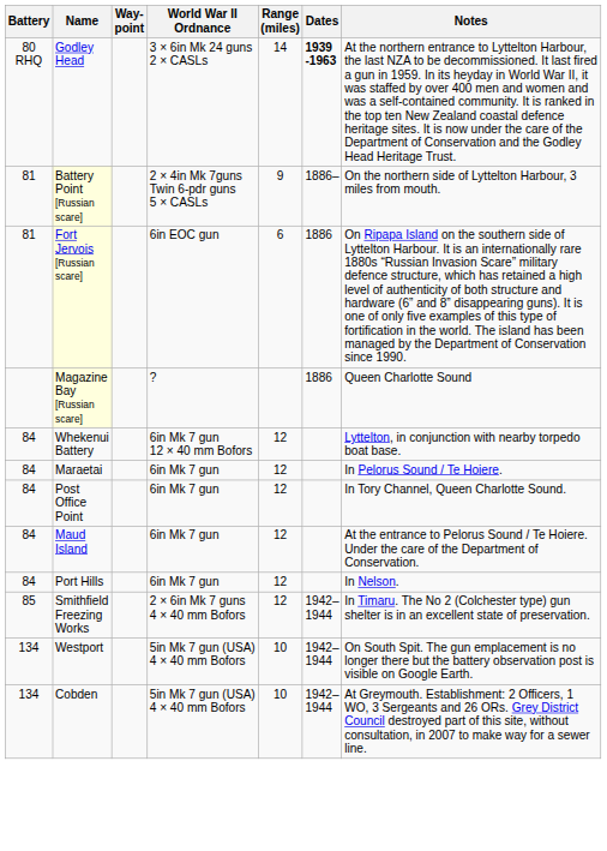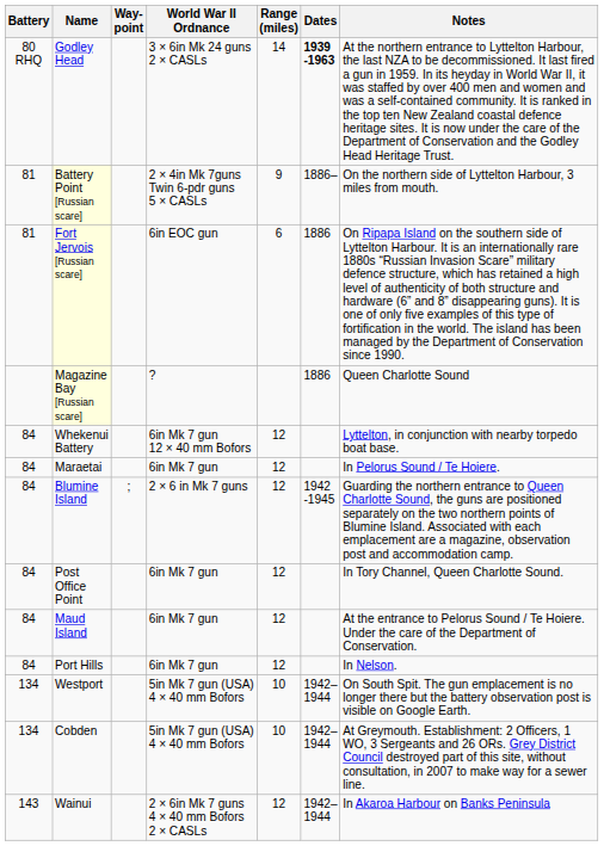 <table class="wikitable">
 <tr>
 <th width="35">Battery</th>
 <th width="70">Name</th>
 <th width="30">Way-<br>point</th>
 <th width="100">World War II<br>Ordnance</th>
 <th width="35">Range<br>(miles)</th>
 <th width="35">Dates</th>
 <th width="335">Notes</th>
 </tr>
 <tr valign="top">
 <td align="center">80<br>RHQ</td>
 <td><a href='#'>Godley Head</a></td>
 <td align="center"></td>
 <td>3 × 6in Mk 24 guns<br>2 × CASLs</td>
 <td align="center">14</td>
 <td><strong>1939<br>-1963</strong></td>
 <td>At the northern entrance to Lyttelton Harbour, the last NZA to be decommissioned. It last fired a gun in 1959. In its heyday in World War II, it was staffed by over 400 men and women and was a self-contained community. It is ranked in the top ten New Zealand coastal defence heritage sites.  It is now under the care of the Department of Conservation and the Godley Head Heritage Trust.</td>
 </tr>
 <tr valign="top">
 <td align="center">81</td>
 <td style="background:#ffffdd;">Battery Point<br><small>[Russian scare]</small></td>
 <td align="center"></td>
 <td>2 × 4in Mk 7guns<br>Twin 6-pdr guns<br>5 × CASLs</td>
 <td align="center">9</td>
 <td>1886–</td>
 <td>On the northern side of Lyttelton Harbour, 3 miles from mouth.</td>
 </tr>
 <tr valign="top">
 <td align="center">81</td>
 <td style="background:#ffffdd;"><a href='#'>Fort Jervois</a><br><small>[Russian scare]</small></td>
 <td align="center"></td>
 <td>6in EOC gun</td>
 <td align="center">6</td>
 <td>1886</td>
 <td>On <a href='#'>Ripapa Island</a> on the southern side of Lyttelton Harbour. It is an internationally rare 1880s “Russian Invasion Scare” military defence structure, which has retained a high level of authenticity of both structure and hardware (6” and 8” disappearing guns). It is one of only five examples of this type of fortification in the world. The island has been managed by the Department of Conservation since 1990.</td>
 </tr>
 <tr valign="top">
 <td align="center"></td>
 <td style="background:#ffffdd;">Magazine Bay<br><small>[Russian scare]</small></td>
 <td align="center"></td>
 <td>?</td>
 <td align="center"></td>
 <td>1886</td>
 <td>Queen Charlotte Sound</td>
 </tr>
 <tr valign="top">
 <td align="center">84</td>
 <td>Whekenui Battery</td>
 <td></td>
 <td>6in Mk 7 gun<br>12 × 40 mm Bofors</td>
 <td align="center">12</td>
 <td></td>
 <td><a href='#'>Lyttelton</a>, in conjunction with nearby torpedo boat base.</td>
 </tr>
 <tr valign="top">
 <td align="center">84</td>
 <td>Maraetai</td>
 <td align="center"></td>
 <td>6in Mk 7 gun</td>
 <td align="center">12</td>
 <td></td>
 <td>In <a href='#'>Pelorus Sound / Te Hoiere</a>.</td>
 </tr>
 <tr valign="top">
 <td align="center">84</td>
+<td><a href='#'>Blumine Island</a></td>
+<td align="center">; </td>
+<td>2 × 6 in Mk 7 guns</td>
+<td align="center">12</td>
+<td>1942<br>-1945</td>
+<td>Guarding the northern entrance to <a href='#'>Queen Charlotte Sound</a>, the guns are positioned separately on the two northern points of Blumine Island. Associated with each emplacement are a magazine, observation post and accommodation camp.</td>
+</tr>
+<tr valign="top">
+<td align="center">84</td>
 <td>Post Office Point</td>
 <td></td>
 <td>6in Mk 7 gun</td>
 <td align="center">12</td>
 <td></td>
 <td>In Tory Channel, Queen Charlotte Sound.</td>
 </tr>
 <tr valign="top">
 <td align="center">84</td>
 <td><a href='#'>Maud Island</a></td>
 <td align="center"></td>
 <td>6in Mk 7 gun</td>
 <td align="center">12</td>
 <td></td>
 <td>At the entrance to Pelorus Sound / Te Hoiere. Under the care of the Department of Conservation.</td>
 </tr>
 <tr valign="top">
 <td align="center">84</td>
 <td>Port Hills</td>
 <td align="center"></td>
 <td>6in Mk 7 gun</td>
 <td align="center">12</td>
 <td></td>
 <td>In <a href='#'>Nelson</a>.</td>
 </tr>
 <tr valign="top">
-<td align="center">85</td>
-<td>Smithfield Freezing Works</td>
-<td align="center"></td>
-<td>2 × 6in Mk 7 guns<br>4 × 40 mm Bofors</td>
-<td align="center">12</td>
-<td>1942–<br>1944</td>
-<td>In <a href='#'>Timaru</a>. The No 2 (Colchester type) gun shelter is in an excellent state of preservation.</td>
-</tr>
-<tr valign="top">
 <td align="center">134</td>
 <td>Westport</td>
 <td align="center"></td>
 <td>5in Mk 7 gun (USA)<br>4 × 40 mm Bofors</td>
 <td align="center">10</td>
 <td>1942–<br>1944</td>
 <td>On South Spit. The gun emplacement is no longer there but the battery observation post is visible on Google Earth.</td>
 </tr>
 <tr valign="top">
 <td align="center">134</td>
 <td>Cobden</td>
 <td align="center"></td>
 <td>5in Mk 7 gun (USA)<br>4 × 40 mm Bofors</td>
 <td align="center">10</td>
 <td>1942–<br>1944</td>
 <td>At Greymouth. Establishment: 2 Officers, 1 WO, 3 Sergeants and 26 ORs. <a href='#'>Grey District Council</a> destroyed part of this site, without consultation, in 2007 to make way for a sewer line.</td>
 </tr>
+<tr valign="top">
+<td align="center">143</td>
+<td>Wainui</td>
+<td align="center"></td>
+<td>2 × 6in Mk 7 guns<br>4 × 40 mm Bofors<br>2 × CASLs</td>
+<td align="center">12</td>
+<td>1942–<br>1944</td>
+<td>In <a href='#'>Akaroa Harbour</a> on <a href='#'>Banks Peninsula</a></td>
+</tr>
 </table>
